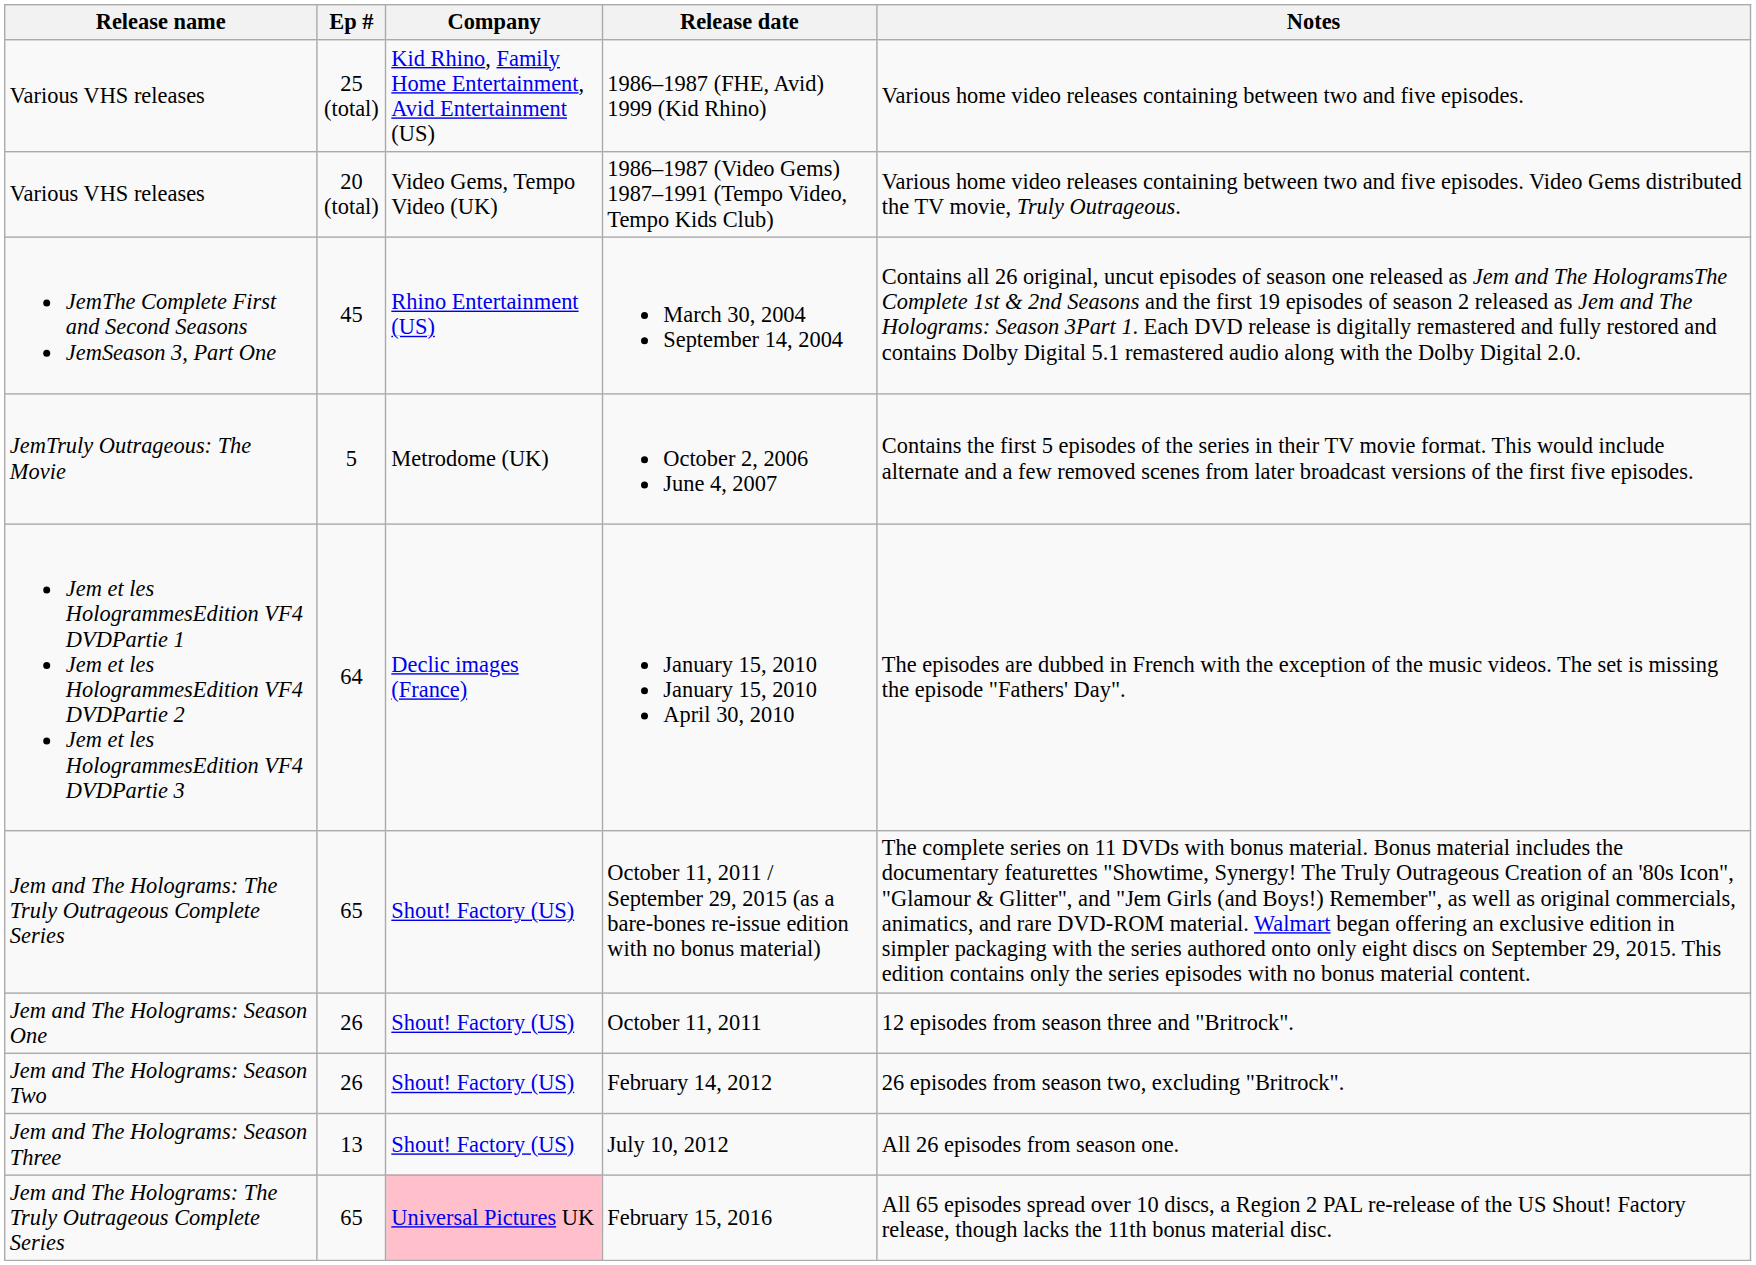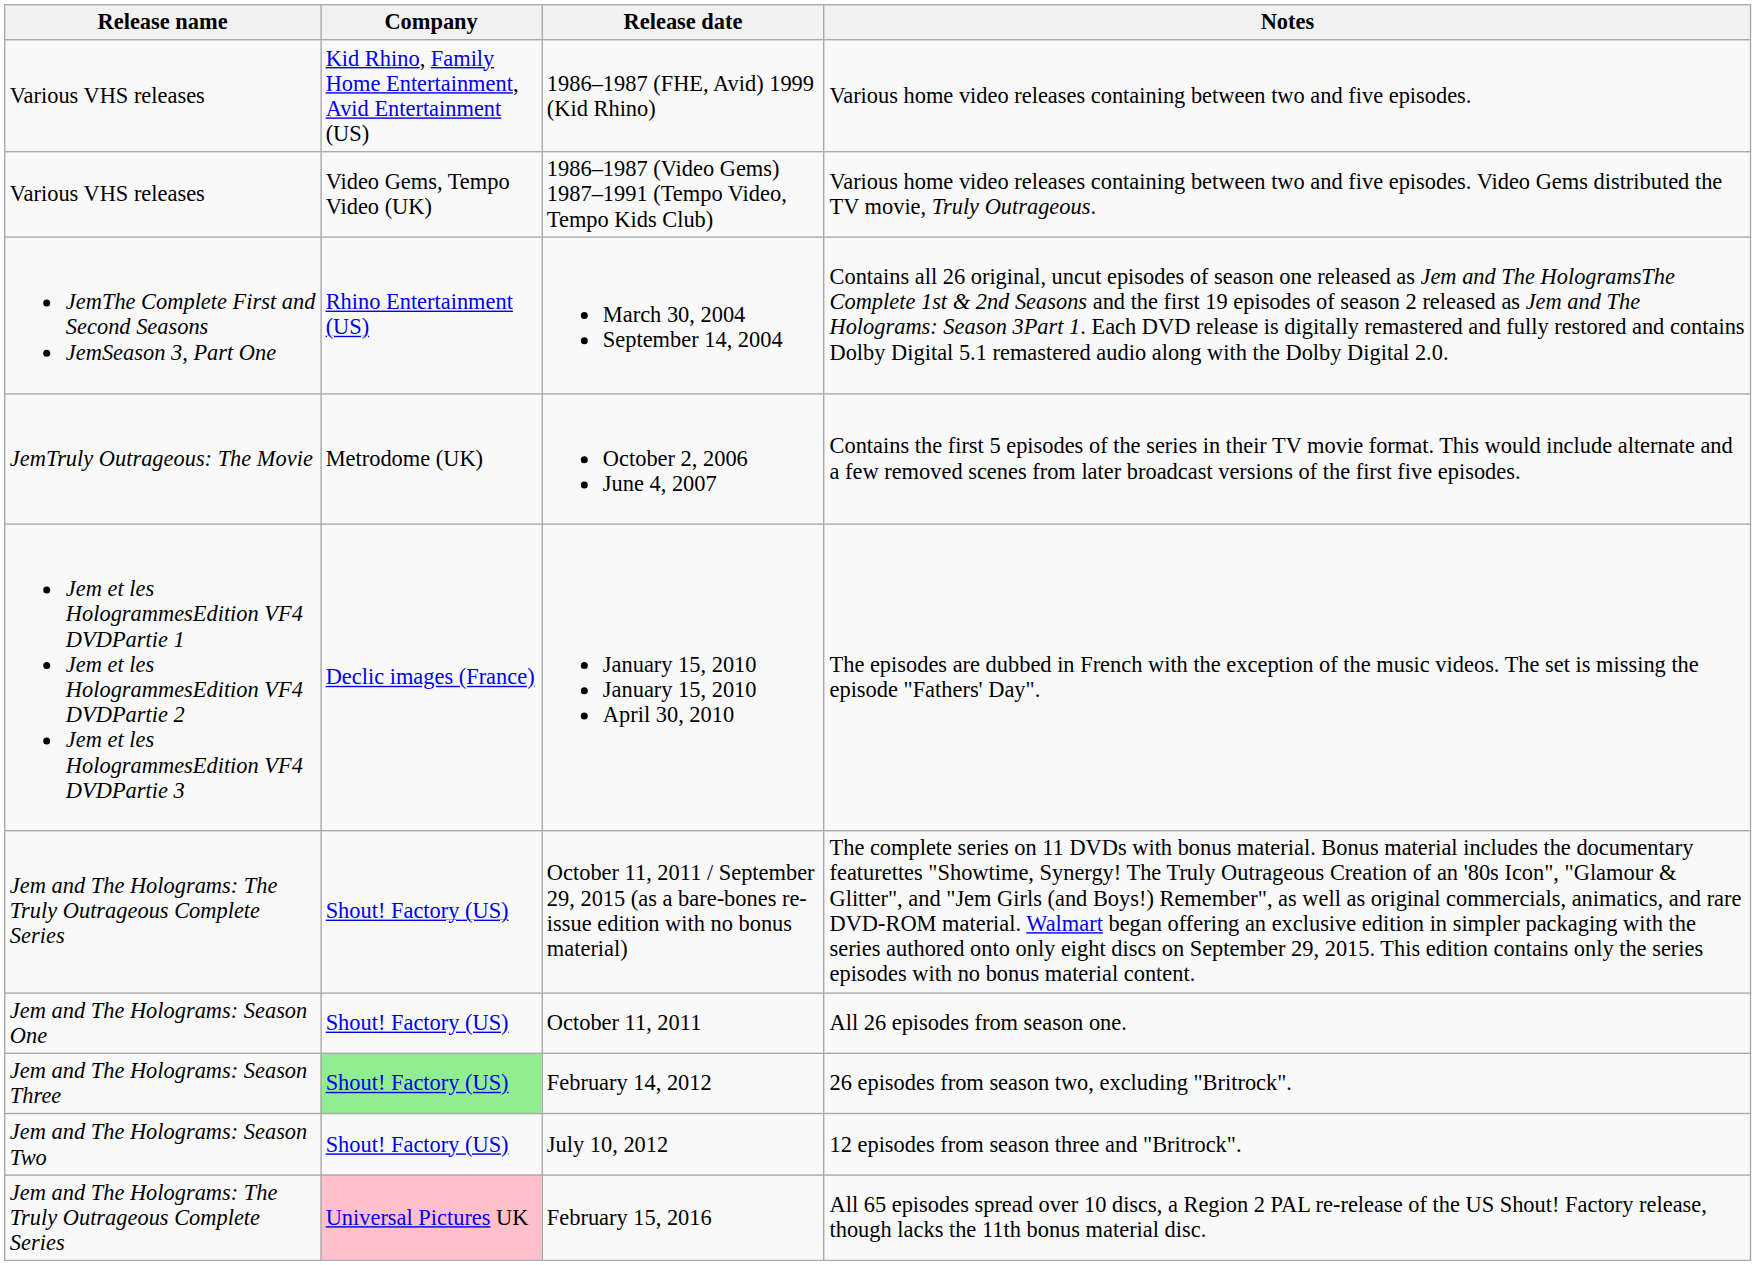 <table class="wikitable">
 <tr>
 <th>Release name</th>
-<th>Ep #</th>
 <th>Company</th>
 <th>Release date</th>
 <th>Notes</th>
 </tr>
 <tr>
 <td>Various VHS releases</td>
-<td style="text-align:center;">25 (total)</td>
 <td><a href='#'>Kid Rhino</a>, <a href='#'>Family Home Entertainment</a>, <a href='#'>Avid Entertainment</a> (US)</td>
 <td>1986–1987 (FHE, Avid) 1999 (Kid Rhino)</td>
 <td>Various home video releases containing between two and five episodes.</td>
 </tr>
 <tr>
 <td>Various VHS releases</td>
-<td style="text-align:center;">20 (total)</td>
 <td>Video Gems, Tempo Video (UK)</td>
 <td>1986–1987 (Video Gems) 1987–1991 (Tempo Video, Tempo Kids Club)</td>
 <td>Various home video releases containing between two and five episodes. Video Gems distributed the TV movie, <em>Truly Outrageous</em>.</td>
 </tr>
 <tr>
 <td><br><ul><li><em>JemThe Complete First and Second Seasons</em></li><li><em>JemSeason 3, Part One</em></li></ul></td>
-<td style="text-align:center;">45</td>
 <td><a href='#'>Rhino Entertainment (US)</a></td>
 <td><br><ul><li>March 30, 2004</li><li>September 14, 2004</li></ul></td>
 <td>Contains all 26 original, uncut episodes of season one released as <em>Jem and The HologramsThe Complete 1st & 2nd Seasons</em> and the first 19 episodes of season 2 released as <em>Jem and The Holograms: Season 3Part 1</em>. Each DVD release is digitally remastered and fully restored and contains Dolby Digital 5.1 remastered audio along with the Dolby Digital 2.0.</td>
 </tr>
 <tr>
 <td><em>JemTruly Outrageous: The Movie</em></td>
-<td style="text-align:center;">5</td>
 <td>Metrodome (UK)</td>
 <td><br><ul><li>October 2, 2006</li><li>June 4, 2007</li></ul></td>
 <td>Contains the first 5 episodes of the series in their TV movie format. This would include alternate and a few removed scenes from later broadcast versions of the first five episodes.</td>
 </tr>
 <tr>
 <td><br><ul><li><em>Jem et les HologrammesEdition VF4 DVDPartie 1</em></li><li><em>Jem et les HologrammesEdition VF4 DVDPartie 2</em></li><li><em>Jem et les HologrammesEdition VF4 DVDPartie 3</em></li></ul></td>
-<td style="text-align:center;">64</td>
 <td><a href='#'>Declic images (France)</a></td>
 <td><br><ul><li>January 15, 2010</li><li>January 15, 2010</li><li>April 30, 2010</li></ul></td>
 <td>The episodes are dubbed in French with the exception of the music videos. The set is missing the episode "Fathers' Day".</td>
 </tr>
 <tr>
 <td><em>Jem and The Holograms: The Truly Outrageous Complete Series</em></td>
-<td style="text-align:center;">65</td>
 <td><a href='#'>Shout! Factory (US)</a></td>
 <td>October 11, 2011 / September 29, 2015 (as a bare-bones re-issue edition with no bonus material)</td>
 <td>The complete series on 11 DVDs with bonus material. Bonus material includes the documentary featurettes "Showtime, Synergy! The Truly Outrageous Creation of an '80s Icon", "Glamour & Glitter", and "Jem Girls (and Boys!) Remember", as well as original commercials, animatics, and rare DVD-ROM material. <a href='#'>Walmart</a> began offering an exclusive edition in simpler packaging with the series authored onto only eight discs on September 29, 2015. This edition contains only the series episodes with no bonus material content.</td>
 </tr>
 <tr>
 <td><em>Jem and The Holograms: Season One</em></td>
-<td style="text-align:center;">26</td>
 <td><a href='#'>Shout! Factory (US)</a></td>
 <td>October 11, 2011</td>
-<td>12 episodes from season three and "Britrock".</td>
+<td>All 26 episodes from season one.</td>
 </tr>
 <tr>
-<td><em>Jem and The Holograms: Season Two</em></td>
-<td style="text-align:center;">26</td>
-<td><a href='#'>Shout! Factory (US)</a></td>
+<td><em>Jem and The Holograms: Season Three</em></td>
+<td style="background: lightgreen;"><a href='#'>Shout! Factory (US)</a></td>
 <td>February 14, 2012</td>
 <td>26 episodes from season two, excluding "Britrock".</td>
 </tr>
 <tr>
-<td><em>Jem and The Holograms: Season Three</em></td>
-<td style="text-align:center;">13</td>
+<td><em>Jem and The Holograms: Season Two</em></td>
 <td><a href='#'>Shout! Factory (US)</a></td>
 <td>July 10, 2012</td>
-<td>All 26 episodes from season one.</td>
+<td>12 episodes from season three and "Britrock".</td>
 </tr>
 <tr>
 <td><em>Jem and The Holograms: The Truly Outrageous Complete Series</em></td>
-<td style="text-align:center;">65</td>
 <td style="background: pink;"><a href='#'>Universal Pictures</a> UK</td>
 <td>February 15, 2016</td>
 <td>All 65 episodes spread over 10 discs, a Region 2 PAL re-release of the US Shout! Factory release, though lacks the 11th bonus material disc.</td>
 </tr>
 </table>
